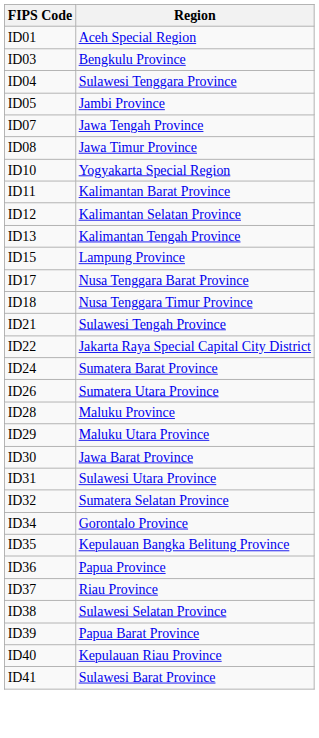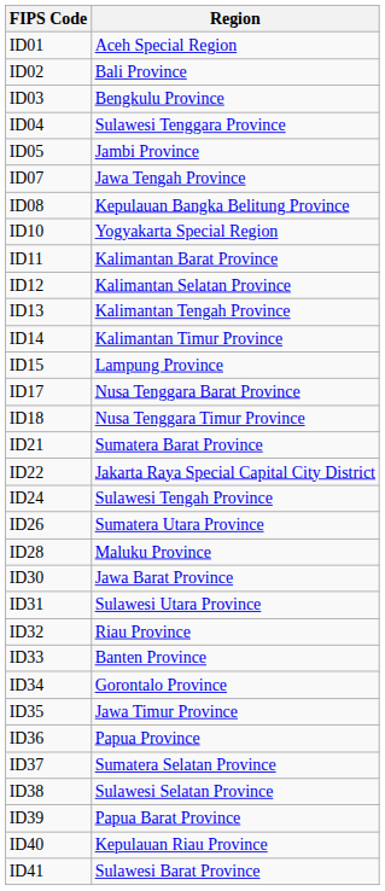 <table class="wikitable">
 <tr>
 <th>FIPS Code</th>
 <th>Region</th>
 </tr>
 <tr>
 <td>ID01</td>
 <td><a href='#'>Aceh Special Region</a></td>
+</tr>
+<tr>
+<td>ID02</td>
+<td><a href='#'>Bali Province</a></td>
 </tr>
 <tr>
 <td>ID03</td>
 <td><a href='#'>Bengkulu Province</a></td>
 </tr>
 <tr>
 <td>ID04</td>
 <td><a href='#'>Sulawesi Tenggara Province</a></td>
 </tr>
 <tr>
 <td>ID05</td>
 <td><a href='#'>Jambi Province</a></td>
 </tr>
 <tr>
 <td>ID07</td>
 <td><a href='#'>Jawa Tengah Province</a></td>
 </tr>
 <tr>
 <td>ID08</td>
-<td><a href='#'>Jawa Timur Province</a></td>
+<td><a href='#'>Kepulauan Bangka Belitung Province</a></td>
 </tr>
 <tr>
 <td>ID10</td>
 <td><a href='#'>Yogyakarta Special Region</a></td>
 </tr>
 <tr>
 <td>ID11</td>
 <td><a href='#'>Kalimantan Barat Province</a></td>
 </tr>
 <tr>
 <td>ID12</td>
 <td><a href='#'>Kalimantan Selatan Province</a></td>
 </tr>
 <tr>
 <td>ID13</td>
 <td><a href='#'>Kalimantan Tengah Province</a></td>
 </tr>
 <tr>
+<td>ID14</td>
+<td><a href='#'>Kalimantan Timur Province</a></td>
+</tr>
+<tr>
 <td>ID15</td>
 <td><a href='#'>Lampung Province</a></td>
 </tr>
 <tr>
 <td>ID17</td>
 <td><a href='#'>Nusa Tenggara Barat Province</a></td>
 </tr>
 <tr>
 <td>ID18</td>
 <td><a href='#'>Nusa Tenggara Timur Province</a></td>
 </tr>
 <tr>
 <td>ID21</td>
-<td><a href='#'>Sulawesi Tengah Province</a></td>
+<td><a href='#'>Sumatera Barat Province</a></td>
 </tr>
 <tr>
 <td>ID22</td>
 <td><a href='#'>Jakarta Raya Special Capital City District</a></td>
 </tr>
 <tr>
 <td>ID24</td>
-<td><a href='#'>Sumatera Barat Province</a></td>
+<td><a href='#'>Sulawesi Tengah Province</a></td>
 </tr>
 <tr>
 <td>ID26</td>
 <td><a href='#'>Sumatera Utara Province</a></td>
 </tr>
 <tr>
 <td>ID28</td>
 <td><a href='#'>Maluku Province</a></td>
-</tr>
-<tr>
-<td>ID29</td>
-<td><a href='#'>Maluku Utara Province</a></td>
 </tr>
 <tr>
 <td>ID30</td>
 <td><a href='#'>Jawa Barat Province</a></td>
 </tr>
 <tr>
 <td>ID31</td>
 <td><a href='#'>Sulawesi Utara Province</a></td>
 </tr>
 <tr>
 <td>ID32</td>
-<td><a href='#'>Sumatera Selatan Province</a></td>
+<td><a href='#'>Riau Province</a></td>
+</tr>
+<tr>
+<td>ID33</td>
+<td><a href='#'>Banten Province</a></td>
 </tr>
 <tr>
 <td>ID34</td>
 <td><a href='#'>Gorontalo Province</a></td>
 </tr>
 <tr>
 <td>ID35</td>
-<td><a href='#'>Kepulauan Bangka Belitung Province</a></td>
+<td><a href='#'>Jawa Timur Province</a></td>
 </tr>
 <tr>
 <td>ID36</td>
 <td><a href='#'>Papua Province</a></td>
 </tr>
 <tr>
 <td>ID37</td>
-<td><a href='#'>Riau Province</a></td>
+<td><a href='#'>Sumatera Selatan Province</a></td>
 </tr>
 <tr>
 <td>ID38</td>
 <td><a href='#'>Sulawesi Selatan Province</a></td>
 </tr>
 <tr>
 <td>ID39</td>
 <td><a href='#'>Papua Barat Province</a></td>
 </tr>
 <tr>
 <td>ID40</td>
 <td><a href='#'>Kepulauan Riau Province</a></td>
 </tr>
 <tr>
 <td>ID41</td>
 <td><a href='#'>Sulawesi Barat Province</a></td>
 </tr>
 </table>
